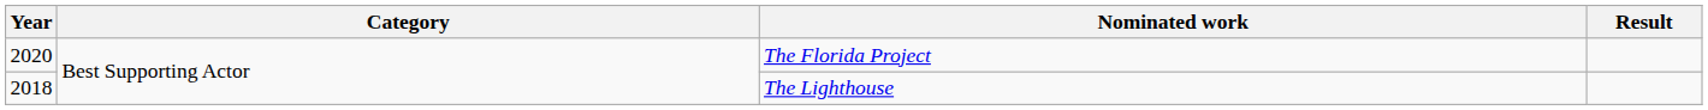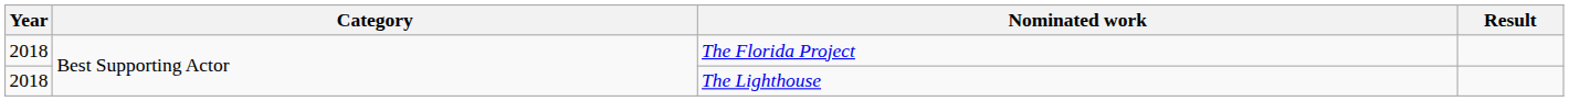 <table class=wikitable>
 <tr>
 <th scope="col" style="width:1em;">Year</th>
 <th scope="col" style="width:33em;">Category</th>
 <th scope="col" style="width:39em;">Nominated work</th>
 <th scope="col" style="width:5em;">Result</th>
 </tr>
 <tr>
-<td>2020</td>
+<td>2018</td>
 <td rowspan="2">Best Supporting Actor</td>
 <td><em><a href='#'>The Florida Project</a></em></td>
 <td></td>
 </tr>
 <tr>
 <td>2018</td>
 <td><em><a href='#'>The Lighthouse</a></em></td>
 <td></td>
 </tr>
 </table>
